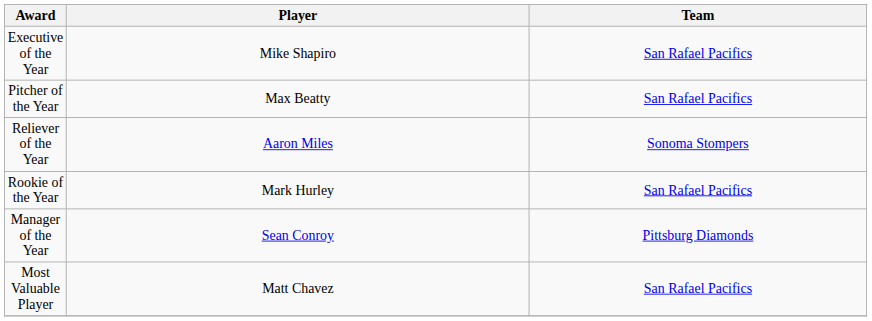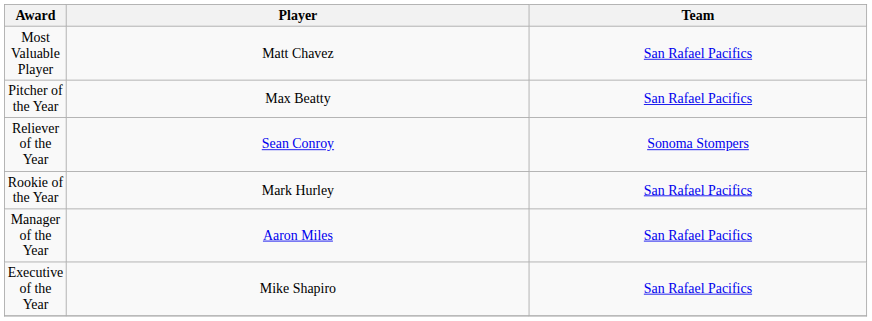 <table class="wikitable"  style="width:50%; text-align:center;">
 <tr>
 <th style="width:5%;">Award</th>
 <th style="width:55%;">Player</th>
 <th style="width:55%;">Team</th>
 </tr>
 <tr>
-<td>Executive of the Year</td>
-<td>Mike Shapiro</td>
+<td>Most Valuable Player</td>
+<td>Matt Chavez </td>
 <td><a href='#'>San Rafael Pacifics</a></td>
 </tr>
 <tr>
 <td>Pitcher of the Year</td>
 <td>Max Beatty </td>
 <td><a href='#'>San Rafael Pacifics</a></td>
 </tr>
 <tr>
 <td>Reliever of the Year</td>
-<td><a href='#'>Aaron Miles</a></td>
+<td><a href='#'>Sean Conroy</a></td>
 <td><a href='#'>Sonoma Stompers</a></td>
 </tr>
 <tr>
 <td>Rookie of the Year</td>
 <td>Mark Hurley </td>
 <td><a href='#'>San Rafael Pacifics</a></td>
 </tr>
 <tr>
 <td>Manager of the Year</td>
-<td><a href='#'>Sean Conroy</a></td>
-<td><a href='#'>Pittsburg Diamonds</a></td>
+<td><a href='#'>Aaron Miles</a></td>
+<td><a href='#'>San Rafael Pacifics</a></td>
 </tr>
 <tr>
-<td>Most Valuable Player</td>
-<td>Matt Chavez </td>
+<td>Executive of the Year</td>
+<td>Mike Shapiro</td>
 <td><a href='#'>San Rafael Pacifics</a></td>
 </tr>
 <tr>
 </tr>
 </table>
